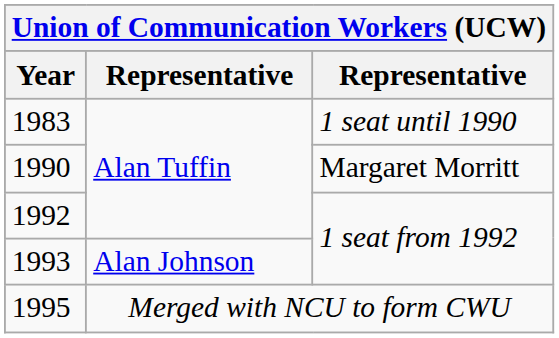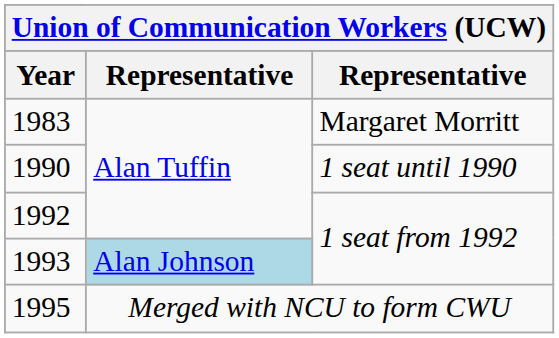 <table class="wikitable">
 <tr>
 <th colspan=3><a href='#'>Union of Communication Workers</a> (UCW)</th>
 </tr>
 <tr>
 <th>Year</th>
 <th>Representative</th>
 <th>Representative</th>
 </tr>
 <tr>
 <td>1983</td>
 <td rowspan=3><a href='#'>Alan Tuffin</a></td>
-<td><em>1 seat until 1990</em></td>
+<td>Margaret Morritt</td>
 </tr>
 <tr>
 <td>1990</td>
-<td>Margaret Morritt</td>
+<td><em>1 seat until 1990</em></td>
 </tr>
 <tr>
 <td>1992</td>
 <td rowspan=2><em>1 seat from 1992</em></td>
 </tr>
 <tr>
 <td>1993</td>
-<td><a href='#'>Alan Johnson</a></td>
+<td style="background: lightblue;"><a href='#'>Alan Johnson</a></td>
 </tr>
 <tr>
 <td>1995</td>
 <td colspan=2 align="center"><em>Merged with NCU to form CWU</em></td>
 </tr>
 </table>
